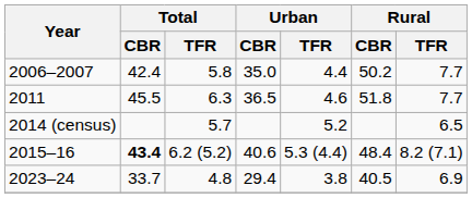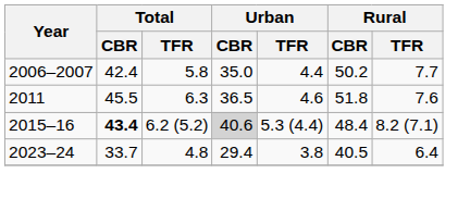 <table class="wikitable">
 <tr>
 <th rowspan=2>Year</th>
 <th colspan=2>Total</th>
 <th colspan=2>Urban</th>
 <th colspan=2>Rural</th>
 </tr>
 <tr>
 <th>CBR</th>
 <th>TFR</th>
 <th>CBR</th>
 <th>TFR</th>
 <th>CBR</th>
 <th>TFR</th>
 </tr>
 <tr>
 <td>2006–2007</td>
 <td style="text-align:right;">42.4</td>
 <td style="text-align:right;">5.8</td>
 <td style="text-align:right;">35.0</td>
 <td style="text-align:right;">4.4</td>
 <td style="text-align:right;">50.2</td>
 <td style="text-align:right;">7.7</td>
 </tr>
 <tr>
 <td>2011</td>
 <td style="text-align:right;">45.5</td>
 <td style="text-align:right;">6.3</td>
 <td style="text-align:right;">36.5</td>
 <td style="text-align:right;">4.6</td>
 <td style="text-align:right;">51.8</td>
-<td style="text-align:right;">7.7</td>
-</tr>
-<tr>
-<td>2014 (census)</td>
-<td style="text-align:right;"></td>
-<td style="text-align:right;">5.7</td>
-<td style="text-align:right;"></td>
-<td style="text-align:right;">5.2</td>
-<td style="text-align:right;"></td>
-<td style="text-align:right;">6.5</td>
+<td style="text-align:right;">7.6</td>
 </tr>
 <tr>
 <td>2015–16</td>
 <td style="text-align:right;"><strong>43.4</strong></td>
 <td style="text-align:right;">6.2 (5.2)</td>
-<td style="text-align:right;">40.6</td>
+<td style="background: lightgrey; text-align:right;">40.6</td>
 <td style="text-align:right;">5.3 (4.4)</td>
 <td style="text-align:right;">48.4</td>
 <td style="text-align:right;">8.2 (7.1)</td>
 </tr>
 <tr>
 <td>2023–24</td>
 <td style="text-align:right;">33.7</td>
 <td style="text-align:right;">4.8</td>
 <td style="text-align:right;">29.4</td>
 <td style="text-align:right;">3.8</td>
 <td style="text-align:right;">40.5</td>
-<td style="text-align:right;">6.9</td>
+<td style="text-align:right;">6.4</td>
 </tr>
 <tr>
 </tr>
 </table>
